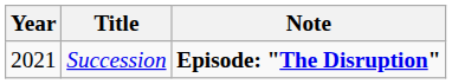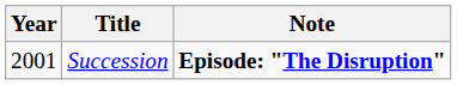 <table class="wikitable">
 <tr>
 <th>Year</th>
 <th>Title</th>
 <th>Note</th>
 </tr>
 <tr>
-<td>2021</td>
+<td>2001</td>
 <td><em><a href='#'>Succession</a></em></td>
 <td><strong>Episode: "<a href='#'>The Disruption</a>"</strong></td>
 </tr>
 </table>
